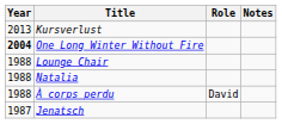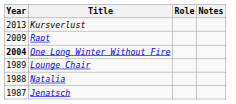 <table class="wikitable sortable">
 <tr>
 <th>Year</th>
 <th>Title</th>
 <th>Role</th>
 <th class="unsortable">Notes</th>
 </tr>
 <tr>
 <td>2013</td>
 <td><em>Kursverlust</em></td>
 <td></td>
 <td></td>
 </tr>
 <tr>
+<td>2009</td>
+<td><em><a href='#'>Rapt</a></em></td>
+<td></td>
+<td></td>
+</tr>
+<tr>
 <td><strong>2004</strong></td>
 <td><em><a href='#'>One Long Winter Without Fire</a></em></td>
 <td></td>
 <td></td>
 </tr>
 <tr>
-<td>1988</td>
+<td>1989</td>
 <td><em><a href='#'>Lounge Chair</a></em></td>
 <td></td>
 <td></td>
 </tr>
 <tr>
 <td>1988</td>
 <td><em><a href='#'>Natalia</a></em></td>
 <td></td>
 <td></td>
 </tr>
 <tr>
-<td>1988</td>
-<td><em><a href='#'>À corps perdu</a></em></td>
-<td>David</td>
-<td></td>
-</tr>
-<tr>
 <td>1987</td>
 <td><em><a href='#'>Jenatsch</a></em></td>
 <td></td>
 <td></td>
 </tr>
 </table>
